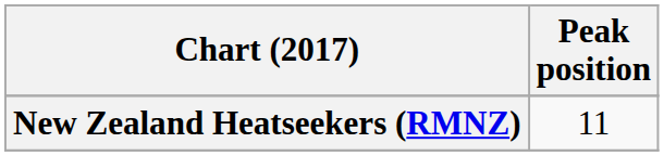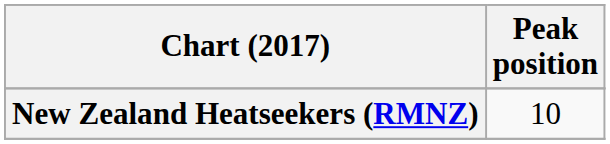 <table class="wikitable sortable plainrowheaders" style="text-align:center">
 <tr>
 <th scope="col">Chart (2017)</th>
 <th scope="col">Peak<br> position</th>
 </tr>
 <tr>
 </tr>
 <tr>
 <th scope="row">New Zealand Heatseekers (<a href='#'>RMNZ</a>)</th>
-<td>11</td>
+<td>10</td>
 </tr>
 <tr>
 </tr>
 </table>
